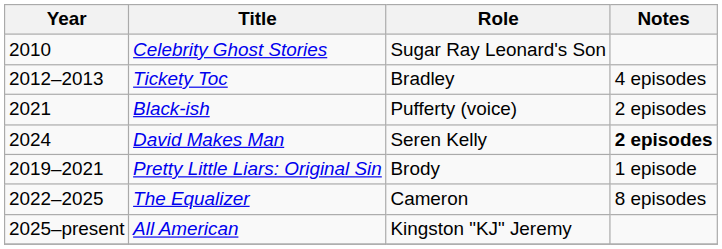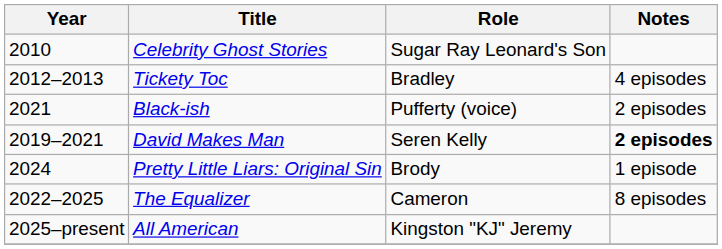 <table class="wikitable plainrowheaders sortable">
 <tr>
 <th scope="col">Year</th>
 <th scope="col">Title</th>
 <th scope="col">Role</th>
 <th scope="col" class="unsortable">Notes</th>
 </tr>
 <tr>
 <td>2010</td>
 <td><em><a href='#'>Celebrity Ghost Stories</a></em></td>
 <td>Sugar Ray Leonard's Son</td>
 <td></td>
 </tr>
 <tr>
 <td>2012–2013</td>
 <td><em><a href='#'>Tickety Toc</a></em></td>
 <td>Bradley</td>
 <td>4 episodes</td>
 </tr>
 <tr>
 <td>2021</td>
 <td><em><a href='#'>Black-ish</a></em></td>
 <td>Pufferty (voice)</td>
 <td>2 episodes</td>
 </tr>
 <tr>
-<td>2024</td>
+<td>2019–2021</td>
 <td><em><a href='#'>David Makes Man</a></em></td>
 <td>Seren Kelly</td>
 <td><strong>2 episodes</strong></td>
 </tr>
 <tr>
-<td>2019–2021</td>
+<td>2024</td>
 <td><em><a href='#'>Pretty Little Liars: Original Sin</a></em></td>
 <td>Brody</td>
 <td>1 episode</td>
 </tr>
 <tr>
 <td>2022–2025</td>
 <td><em><a href='#'>The Equalizer</a></em></td>
 <td>Cameron</td>
 <td>8 episodes</td>
 </tr>
 <tr>
 <td>2025–present</td>
 <td><em><a href='#'>All American</a></em></td>
 <td>Kingston "KJ" Jeremy</td>
 <td></td>
 </tr>
 <tr>
 </tr>
 </table>
